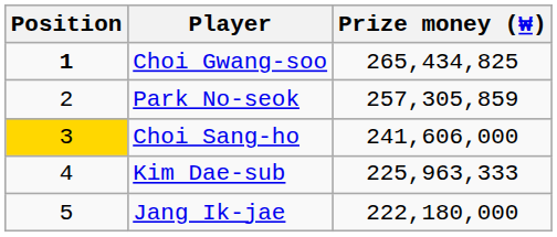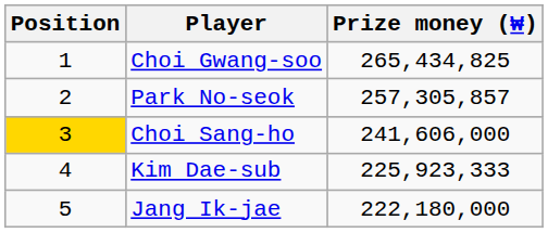 <table class="wikitable">
 <tr>
 <th>Position</th>
 <th>Player</th>
 <th>Prize money (<a href='#'>₩</a>)</th>
 </tr>
 <tr>
-<td align=center><strong>1</strong></td>
+<td align=center>1</td>
 <td> <a href='#'>Choi Gwang-soo</a></td>
 <td align=center>265,434,825</td>
 </tr>
 <tr>
 <td align=center>2</td>
 <td> <a href='#'>Park No-seok</a></td>
-<td align=center>257,305,859</td>
+<td align=center>257,305,857</td>
 </tr>
 <tr>
 <td align=center style="background: gold;">3</td>
 <td> <a href='#'>Choi Sang-ho</a></td>
 <td align=center>241,606,000</td>
 </tr>
 <tr>
 <td align=center>4</td>
 <td> <a href='#'>Kim Dae-sub</a></td>
-<td align=center>225,963,333</td>
+<td align=center>225,923,333</td>
 </tr>
 <tr>
 <td align=center>5</td>
 <td> <a href='#'>Jang Ik-jae</a></td>
 <td align=center>222,180,000</td>
 </tr>
 </table>
